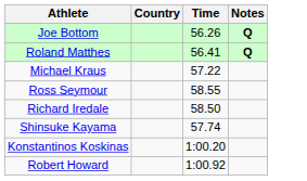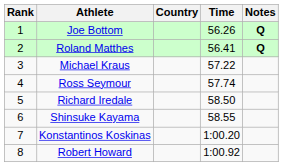 <table class="wikitable sortable" style="text-align:center">
 <tr>
+<th>Rank</th>
 <th>Athlete</th>
 <th>Country</th>
 <th>Time</th>
 <th>Notes</th>
 </tr>
 <tr bgcolor=ccffcc>
+<td>1</td>
 <td><a href='#'>Joe Bottom</a></td>
 <td align=left></td>
 <td>56.26</td>
 <td><strong>Q </strong></td>
 </tr>
 <tr bgcolor=ccffcc>
+<td>2</td>
 <td><a href='#'>Roland Matthes</a></td>
 <td align=left></td>
 <td>56.41</td>
 <td><strong>Q </strong></td>
 </tr>
 <tr>
+<td>3</td>
 <td><a href='#'>Michael Kraus</a></td>
 <td align=left></td>
 <td>57.22</td>
 <td><strong> </strong></td>
 </tr>
 <tr>
+<td>4</td>
 <td><a href='#'>Ross Seymour</a></td>
 <td align=left></td>
-<td>58.55</td>
+<td>57.74</td>
 <td><strong> </strong></td>
 </tr>
 <tr>
+<td>5</td>
 <td><a href='#'>Richard Iredale</a></td>
 <td align=left></td>
 <td>58.50</td>
 <td><strong> </strong></td>
 </tr>
 <tr>
+<td>6</td>
 <td><a href='#'>Shinsuke Kayama</a></td>
 <td align=left></td>
-<td>57.74</td>
+<td>58.55</td>
 <td><strong> </strong></td>
 </tr>
 <tr>
+<td>7</td>
 <td><a href='#'>Konstantinos Koskinas</a></td>
 <td align=left></td>
 <td>1:00.20</td>
 <td><strong> </strong></td>
 </tr>
 <tr>
+<td>8</td>
 <td><a href='#'>Robert Howard</a></td>
 <td align=left></td>
 <td>1:00.92</td>
 <td><strong> </strong></td>
 </tr>
 </table>
